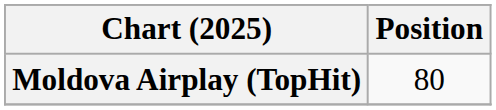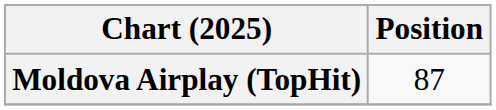 <table class="wikitable plainrowheaders" style="text-align:center">
 <tr>
 <th scope="col">Chart (2025)</th>
 <th scope="col">Position</th>
 </tr>
 <tr>
 <th scope="row">Moldova Airplay (TopHit)</th>
-<td>80</td>
+<td>87</td>
 </tr>
 <tr>
 </tr>
 </table>
